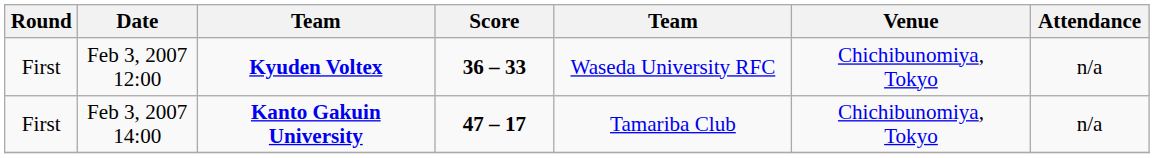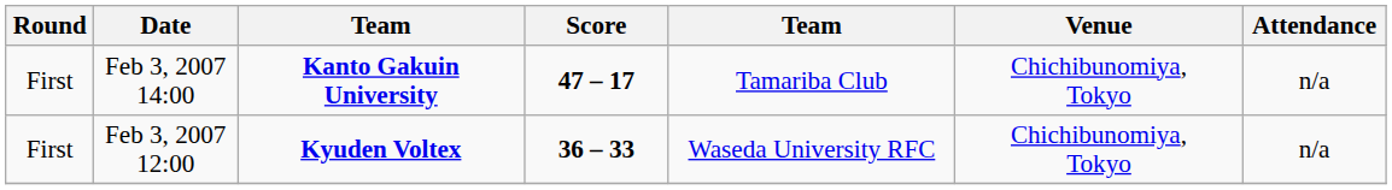 <table class="wikitable" style="text-align: center;">
 <tr>
 <th width=5%>Round</th>
 <th width=10%>Date</th>
 <th width=20%>Team</th>
 <th width=10%>Score</th>
 <th width=20%>Team</th>
 <th width=20%>Venue</th>
 <th width=10%>Attendance</th>
 </tr>
 <tr>
 <td>First</td>
+<td>Feb 3, 2007 14:00<br></td>
+<td><strong><a href='#'>Kanto Gakuin University</a></strong></td>
+<td><strong>47 – 17</strong><br></td>
+<td><a href='#'>Tamariba Club</a></td>
+<td><a href='#'>Chichibunomiya</a>,<br><a href='#'>Tokyo</a></td>
+<td>n/a</td>
+</tr>
+<tr>
+<td>First</td>
 <td>Feb 3, 2007 12:00<br></td>
 <td><strong><a href='#'>Kyuden Voltex</a></strong></td>
 <td><strong>36 – 33</strong><br></td>
 <td><a href='#'>Waseda University RFC</a></td>
 <td><a href='#'>Chichibunomiya</a>,<br><a href='#'>Tokyo</a></td>
 <td>n/a</td>
 </tr>
 <tr>
-<td>First</td>
-<td>Feb 3, 2007 14:00<br></td>
-<td><strong><a href='#'>Kanto Gakuin University</a></strong></td>
-<td><strong>47 – 17</strong><br></td>
-<td><a href='#'>Tamariba Club</a></td>
-<td><a href='#'>Chichibunomiya</a>,<br><a href='#'>Tokyo</a></td>
-<td>n/a</td>
-</tr>
-<tr>
 </tr>
 </table>
